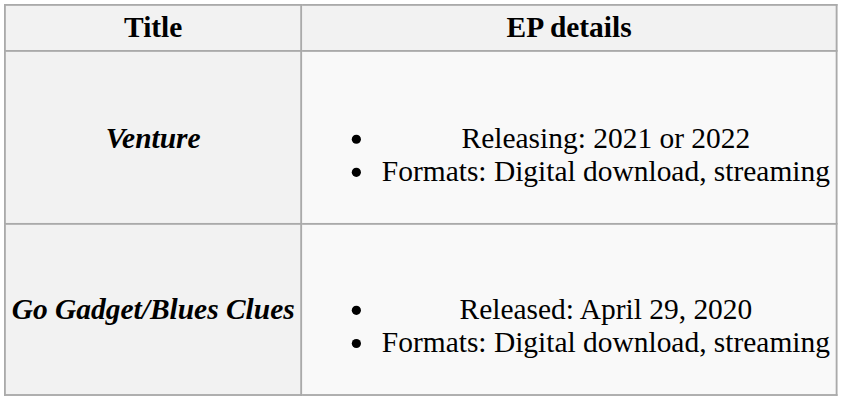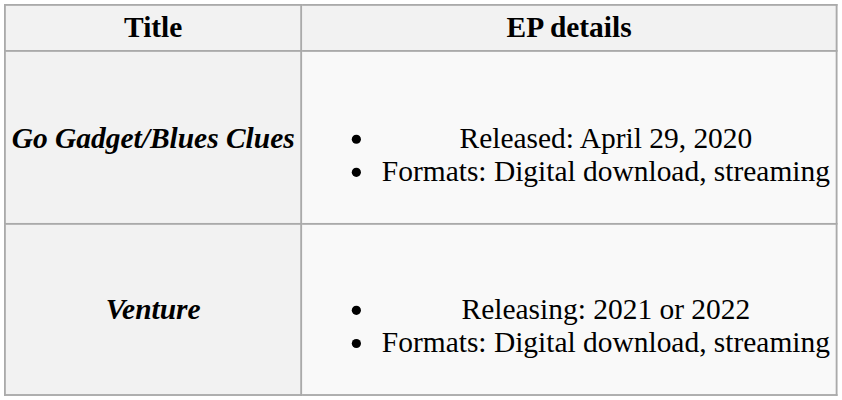 <table class="wikitable plainrowheaders" style="text-align:center;">
 <tr>
 <th>Title</th>
 <th>EP details</th>
 </tr>
 <tr>
+<th scope="row"><em>Go Gadget/Blues Clues</em> </th>
+<td><br><ul><li>Released: April 29, 2020</li><li>Formats: Digital download, streaming</li></ul></td>
+</tr>
+<tr>
 <th scope="row"><em>Venture</em></th>
 <td><br><ul><li>Releasing: 2021 or 2022</li><li>Formats: Digital download, streaming</li></ul></td>
 </tr>
-<tr>
-<th scope="row"><em>Go Gadget/Blues Clues</em> </th>
-<td><br><ul><li>Released: April 29, 2020</li><li>Formats: Digital download, streaming</li></ul></td>
-</tr>
 </table>
